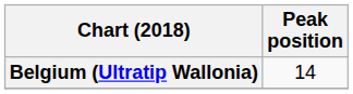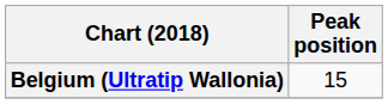 <table class="wikitable sortable plainrowheaders">
 <tr>
 <th>Chart (2018)</th>
 <th>Peak<br>position</th>
 </tr>
 <tr>
 <th scope="row">Belgium (<a href='#'>Ultratip</a> Wallonia)</th>
-<td text style="text-align:center;">14</td>
+<td text style="text-align:center;">15</td>
 </tr>
 <tr>
 </tr>
 </table>
